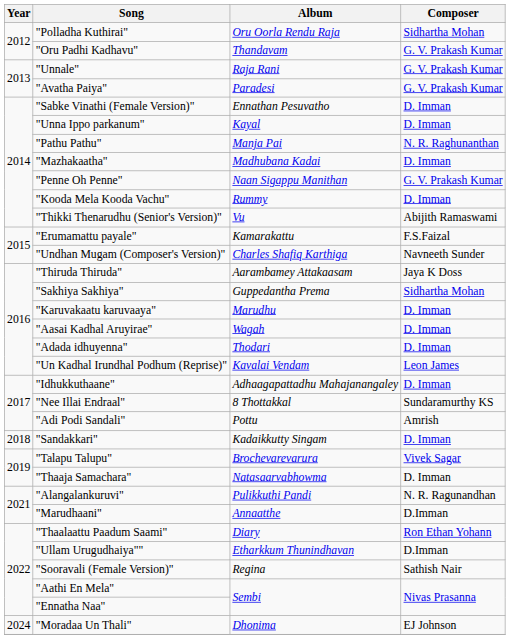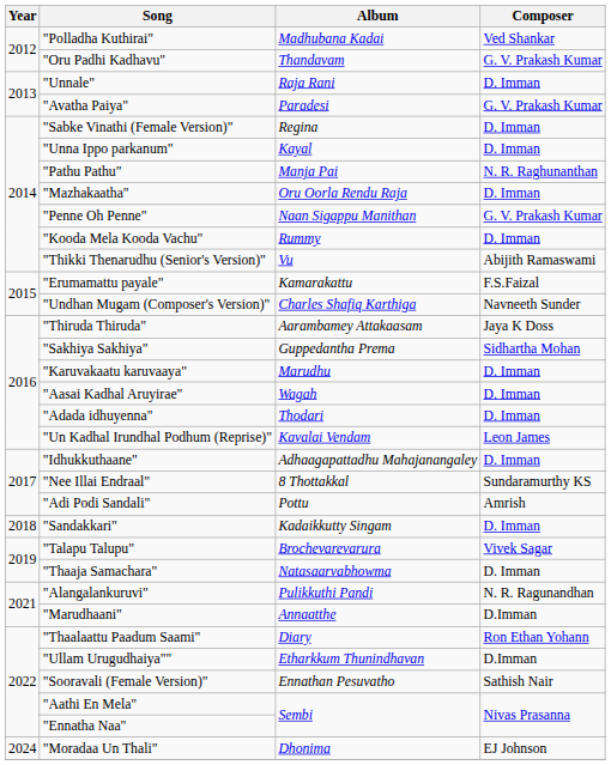 <table class="wikitable sortable">
 <tr>
 <th>Year</th>
 <th>Song</th>
 <th>Album</th>
 <th>Composer</th>
 </tr>
 <tr>
 <td rowspan="2">2012</td>
 <td>"Polladha Kuthirai"</td>
-<td><em><a href='#'>Oru Oorla Rendu Raja</a></em></td>
-<td><a href='#'>Sidhartha Mohan</a></td>
+<td><em><a href='#'>Madhubana Kadai</a></em></td>
+<td><a href='#'>Ved Shankar</a></td>
 </tr>
 <tr>
 <td>"Oru Padhi Kadhavu"</td>
 <td><em><a href='#'>Thandavam</a></em></td>
 <td><a href='#'>G. V. Prakash Kumar</a></td>
 </tr>
 <tr>
 <td rowspan="2">2013</td>
 <td>"Unnale"</td>
 <td><a href='#'><em>Raja Rani</em></a></td>
-<td><a href='#'>G. V. Prakash Kumar</a></td>
+<td><a href='#'>D. Imman</a></td>
 </tr>
 <tr>
 <td>"Avatha Paiya"</td>
 <td><a href='#'><em>Paradesi</em></a></td>
 <td><a href='#'>G. V. Prakash Kumar</a></td>
 </tr>
 <tr>
 <td rowspan="7">2014</td>
 <td>"Sabke Vinathi (Female Version)"</td>
-<td><em>Ennathan Pesuvatho</em></td>
+<td><em>Regina</em></td>
 <td><a href='#'>D. Imman</a></td>
 </tr>
 <tr>
 <td>"Unna Ippo parkanum"</td>
 <td><a href='#'><em>Kayal</em></a></td>
 <td><a href='#'>D. Imman</a></td>
 </tr>
 <tr>
 <td>"Pathu Pathu"</td>
 <td><em><a href='#'>Manja Pai</a></em></td>
 <td><a href='#'>N. R. Raghunanthan</a></td>
 </tr>
 <tr>
 <td>"Mazhakaatha"</td>
-<td><em><a href='#'>Madhubana Kadai</a></em></td>
+<td><em><a href='#'>Oru Oorla Rendu Raja</a></em></td>
 <td><a href='#'>D. Imman</a></td>
 </tr>
 <tr>
 <td>"Penne Oh Penne"</td>
 <td><a href='#'><em>Naan Sigappu Manithan</em></a></td>
 <td><a href='#'>G. V. Prakash Kumar</a></td>
 </tr>
 <tr>
 <td>"Kooda Mela Kooda Vachu"</td>
 <td><a href='#'><em>Rummy</em></a></td>
 <td><a href='#'>D. Imman</a></td>
 </tr>
 <tr>
 <td>"Thikki Thenarudhu (Senior's Version)"</td>
 <td><a href='#'><em>Vu</em></a></td>
 <td>Abijith Ramaswami</td>
 </tr>
 <tr>
 <td rowspan="2">2015</td>
 <td>"Erumamattu payale"</td>
 <td><em>Kamarakattu</em></td>
 <td>F.S.Faizal</td>
 </tr>
 <tr>
 <td>"Undhan Mugam (Composer's Version)"</td>
 <td><em><a href='#'>Charles Shafiq Karthiga</a></em></td>
 <td>Navneeth Sunder</td>
 </tr>
 <tr>
 <td rowspan="6">2016</td>
 <td>"Thiruda Thiruda"</td>
 <td><em>Aarambamey Attakaasam</em></td>
 <td>Jaya K Doss</td>
 </tr>
 <tr>
 <td>"Sakhiya Sakhiya"</td>
 <td><em>Guppedantha Prema</em></td>
 <td><a href='#'>Sidhartha Mohan</a></td>
 </tr>
 <tr>
 <td>"Karuvakaatu karuvaaya"</td>
 <td><em><a href='#'>Marudhu</a></em></td>
 <td><a href='#'>D. Imman</a></td>
 </tr>
 <tr>
 <td>"Aasai Kadhal Aruyirae"</td>
 <td><em><a href='#'>Wagah</a></em></td>
 <td><a href='#'>D. Imman</a></td>
 </tr>
 <tr>
 <td>"Adada idhuyenna"</td>
 <td><em><a href='#'>Thodari</a></em></td>
 <td><a href='#'>D. Imman</a></td>
 </tr>
 <tr>
 <td>"Un Kadhal Irundhal Podhum (Reprise)"</td>
 <td><em><a href='#'>Kavalai Vendam</a></em></td>
 <td><a href='#'>Leon James</a></td>
 </tr>
 <tr>
 <td rowspan="3">2017</td>
 <td>"Idhukkuthaane"</td>
 <td><em>Adhaagapattadhu Mahajanangaley</em></td>
 <td><a href='#'>D. Imman</a></td>
 </tr>
 <tr>
 <td>"Nee Illai Endraal"</td>
 <td><em>8 Thottakkal</em></td>
 <td>Sundaramurthy KS</td>
 </tr>
 <tr>
 <td>"Adi Podi Sandali"</td>
 <td><em>Pottu</em></td>
 <td>Amrish</td>
 </tr>
 <tr>
 <td>2018</td>
 <td>"Sandakkari"</td>
 <td><em>Kadaikkutty Singam</em></td>
 <td><a href='#'>D. Imman</a></td>
 </tr>
 <tr>
 <td rowspan="2">2019</td>
 <td>"Talapu Talupu"</td>
 <td><em><a href='#'>Brochevarevarura</a></em></td>
 <td><a href='#'>Vivek Sagar</a></td>
 </tr>
 <tr>
 <td>"Thaaja Samachara"</td>
 <td><em><a href='#'>Natasaarvabhowma</a></em></td>
 <td>D. Imman</td>
 </tr>
 <tr>
 <td rowspan="2">2021</td>
 <td>"Alangalankuruvi"</td>
 <td><em><a href='#'>Pulikkuthi Pandi</a></em></td>
 <td>N. R. Ragunandhan</td>
 </tr>
 <tr>
 <td>"Marudhaani"</td>
 <td><em><a href='#'>Annaatthe</a></em></td>
 <td>D.Imman</td>
 </tr>
 <tr>
 <td rowspan="5">2022</td>
 <td>"Thaalaattu Paadum Saami"</td>
 <td><em><a href='#'>Diary</a></em></td>
 <td><a href='#'>Ron Ethan Yohann</a></td>
 </tr>
 <tr>
 <td>"Ullam Urugudhaiya""</td>
 <td><em><a href='#'>Etharkkum Thunindhavan</a></em></td>
 <td>D.Imman</td>
 </tr>
 <tr>
 <td>"Sooravali (Female Version)"</td>
-<td><em>Regina</em></td>
+<td><em>Ennathan Pesuvatho</em></td>
 <td>Sathish Nair</td>
 </tr>
 <tr>
 <td>"Aathi En Mela"</td>
 <td rowspan="2"><em><a href='#'>Sembi</a></em></td>
 <td rowspan="2"><a href='#'>Nivas Prasanna</a></td>
 </tr>
 <tr>
 <td>"Ennatha Naa"</td>
 </tr>
 <tr>
 <td>2024</td>
 <td>"Moradaa Un Thali"</td>
 <td><em><a href='#'>Dhonima</a></em></td>
 <td>EJ Johnson</td>
 </tr>
 <tr>
 </tr>
 </table>
